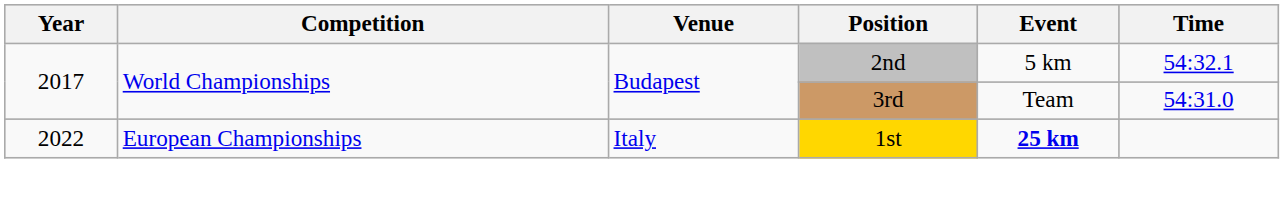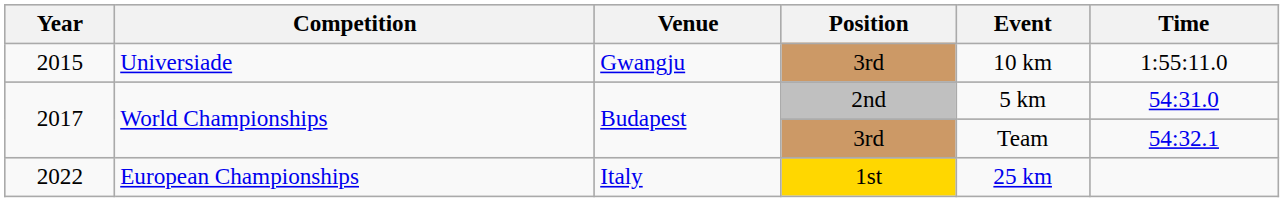 <table class="wikitable" width=50% style="font-size:90%; text-align:center;">
 <tr>
 <th>Year</th>
 <th>Competition</th>
 <th>Venue</th>
 <th>Position</th>
 <th>Event</th>
 <th>Time</th>
 </tr>
 <tr>
+<td>2015</td>
+<td align=left><a href='#'>Universiade</a></td>
+<td align=left> <a href='#'>Gwangju</a></td>
+<td bgcolor=cc9966>3rd</td>
+<td>10 km</td>
+<td>1:55:11.0</td>
+</tr>
+<tr>
 <td rowspan=2>2017</td>
 <td rowspan=2 align=left><a href='#'>World Championships</a></td>
 <td rowspan=2 align=left> <a href='#'>Budapest</a></td>
 <td bgcolor=silver>2nd</td>
 <td>5 km</td>
-<td><a href='#'>54:32.1</a></td>
+<td><a href='#'>54:31.0</a></td>
 </tr>
 <tr>
 <td bgcolor=cc9966>3rd</td>
 <td>Team</td>
-<td><a href='#'>54:31.0</a></td>
+<td><a href='#'>54:32.1</a></td>
 </tr>
 <tr>
 <td>2022</td>
 <td align=left><a href='#'>European Championships</a></td>
 <td align=left> <a href='#'>Italy</a></td>
 <td bgcolor=gold>1st</td>
-<td><strong><a href='#'>25 km</a></strong></td>
+<td><a href='#'>25 km</a></td>
 <td></td>
 </tr>
 </table>
